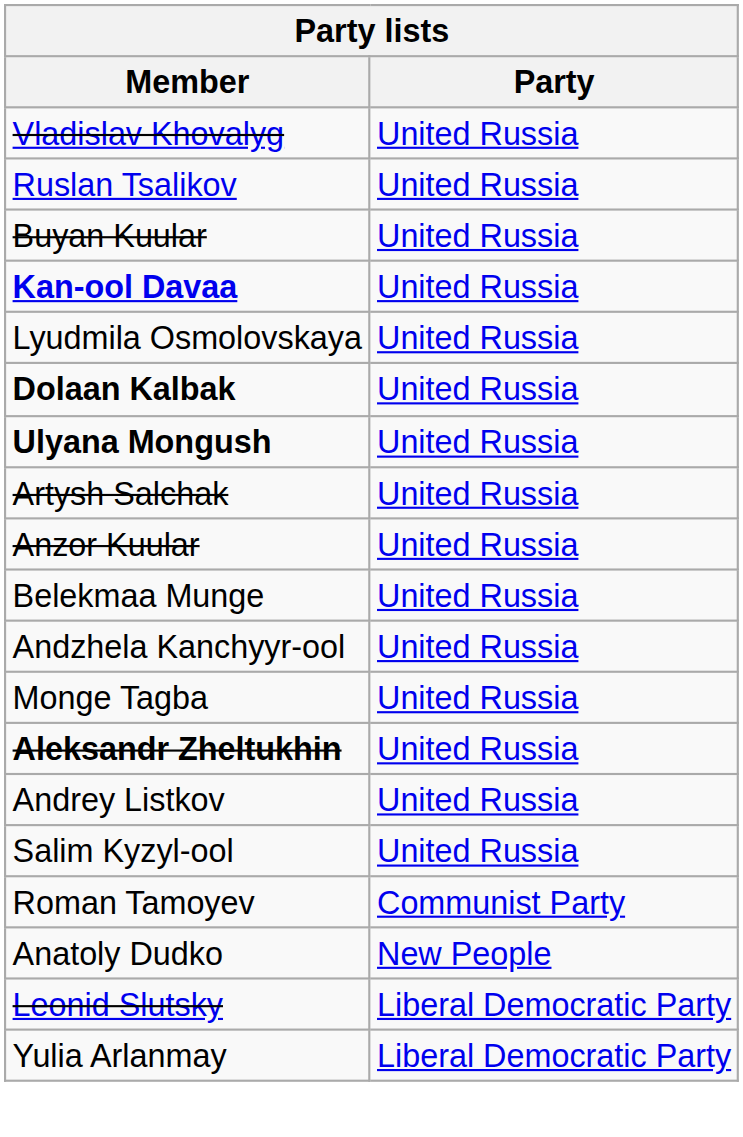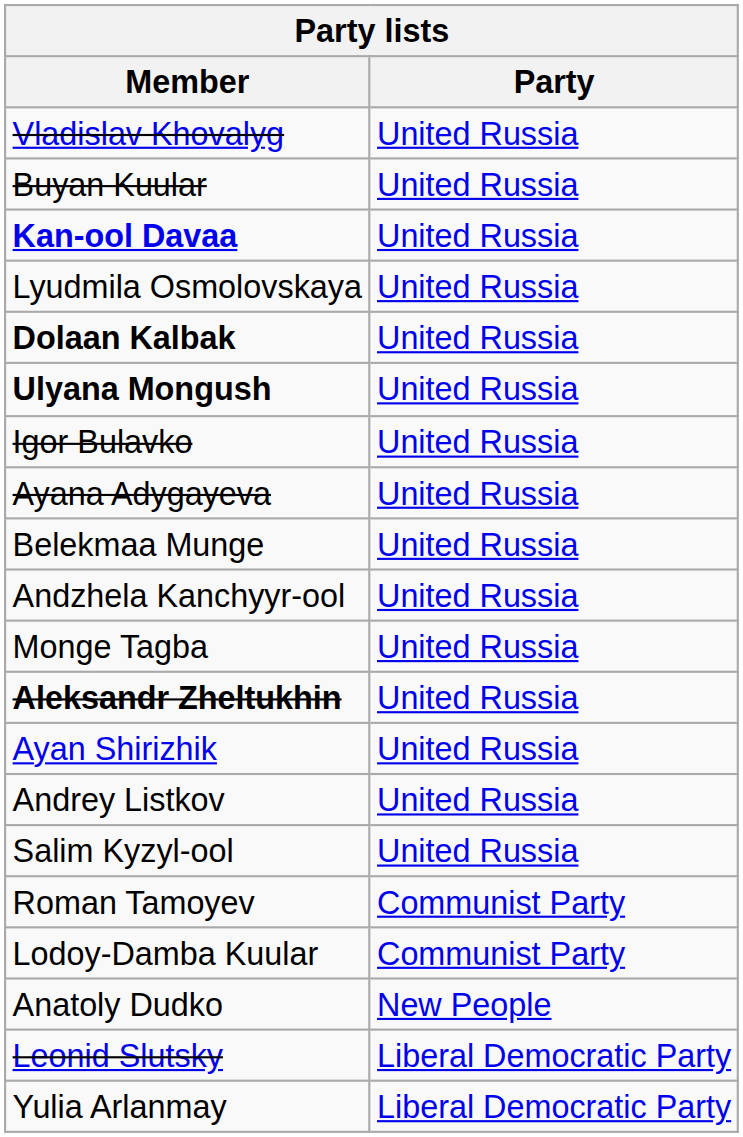 <table class="wikitable sortable mw-collapsible mw-collapsed" style="font-size: 95%;">
 <tr>
 <th colspan=2>Party lists</th>
 </tr>
 <tr>
 <th>Member</th>
 <th>Party</th>
 </tr>
 <tr>
 <td><s><a href='#'>Vladislav Khovalyg</a></s></td>
-<td><a href='#'>United Russia</a></td>
-</tr>
-<tr>
-<td><a href='#'>Ruslan Tsalikov</a></td>
 <td><a href='#'>United Russia</a></td>
 </tr>
 <tr>
 <td><s>Buyan Kuular</s></td>
 <td><a href='#'>United Russia</a></td>
 </tr>
 <tr>
 <td><strong><a href='#'>Kan-ool Davaa</a></strong></td>
 <td><a href='#'>United Russia</a></td>
 </tr>
 <tr>
 <td>Lyudmila Osmolovskaya</td>
 <td><a href='#'>United Russia</a></td>
 </tr>
 <tr>
 <td><strong>Dolaan Kalbak</strong></td>
 <td><a href='#'>United Russia</a></td>
 </tr>
 <tr>
 <td><strong>Ulyana Mongush</strong></td>
 <td><a href='#'>United Russia</a></td>
 </tr>
 <tr>
-<td><s>Artysh Salchak</s></td>
+<td><s>Igor Bulavko</s></td>
 <td><a href='#'>United Russia</a></td>
 </tr>
 <tr>
-<td><s>Anzor Kuular</s></td>
+<td><s>Ayana Adygayeva</s></td>
 <td><a href='#'>United Russia</a></td>
 </tr>
 <tr>
 <td>Belekmaa Munge</td>
 <td><a href='#'>United Russia</a></td>
 </tr>
 <tr>
 <td>Andzhela Kanchyyr-ool</td>
 <td><a href='#'>United Russia</a></td>
 </tr>
 <tr>
 <td>Monge Tagba</td>
 <td><a href='#'>United Russia</a></td>
 </tr>
 <tr>
 <td><s><strong>Aleksandr Zheltukhin</strong></s></td>
 <td><a href='#'>United Russia</a></td>
 </tr>
 <tr>
+<td><a href='#'>Ayan Shirizhik</a></td>
+<td><a href='#'>United Russia</a></td>
+</tr>
+<tr>
 <td>Andrey Listkov</td>
 <td><a href='#'>United Russia</a></td>
 </tr>
 <tr>
 <td>Salim Kyzyl-ool</td>
 <td><a href='#'>United Russia</a></td>
 </tr>
 <tr>
 <td>Roman Tamoyev</td>
+<td><a href='#'>Communist Party</a></td>
+</tr>
+<tr>
+<td>Lodoy-Damba Kuular</td>
 <td><a href='#'>Communist Party</a></td>
 </tr>
 <tr>
 <td>Anatoly Dudko</td>
 <td><a href='#'>New People</a></td>
 </tr>
 <tr>
 <td><s><a href='#'>Leonid Slutsky</a></s></td>
 <td><a href='#'>Liberal Democratic Party</a></td>
 </tr>
 <tr>
 <td>Yulia Arlanmay</td>
 <td><a href='#'>Liberal Democratic Party</a></td>
 </tr>
 </table>
